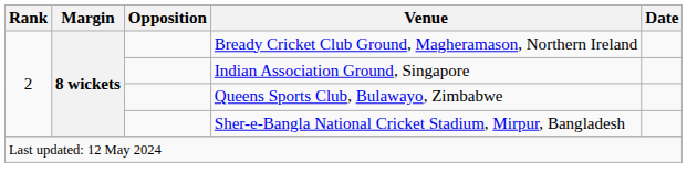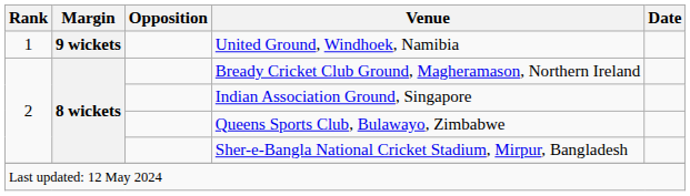 <table class="wikitable sortable">
 <tr>
 <th scope=col>Rank</th>
 <th scope=col>Margin</th>
 <th scope=col>Opposition</th>
 <th scope=col>Venue</th>
 <th scope=col>Date</th>
+</tr>
+<tr>
+<td align=center>1</td>
+<th scope=row style=text-align:center>9 wickets</th>
+<td></td>
+<td><a href='#'>United Ground</a>, <a href='#'>Windhoek</a>, Namibia</td>
+<td></td>
 </tr>
 <tr>
 <td align=center rowspan=4>2</td>
 <th scope=row style=text-align:center rowspan=4>8 wickets</th>
 <td></td>
 <td><a href='#'>Bready Cricket Club Ground</a>, <a href='#'>Magheramason</a>, Northern Ireland</td>
 <td></td>
 </tr>
 <tr>
 <td></td>
 <td><a href='#'>Indian Association Ground</a>, Singapore</td>
 <td></td>
 </tr>
 <tr>
 <td></td>
 <td><a href='#'>Queens Sports Club</a>, <a href='#'>Bulawayo</a>, Zimbabwe</td>
 <td></td>
 </tr>
 <tr>
 <td></td>
 <td><a href='#'>Sher-e-Bangla National Cricket Stadium</a>, <a href='#'>Mirpur</a>, Bangladesh</td>
 <td></td>
 </tr>
 <tr>
 </tr>
 <tr class=sortbottom>
 <td colspan=5><small>Last updated: 12 May 2024</small></td>
 </tr>
 </table>
